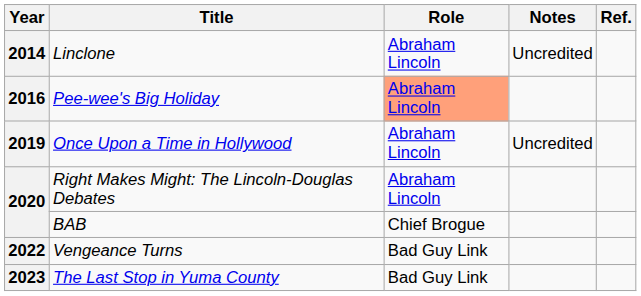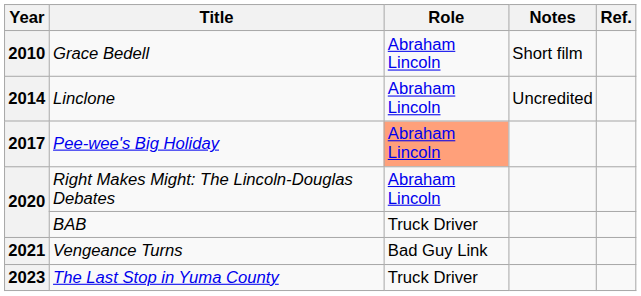 <table class="wikitable plainrowheaders">
 <tr>
 <th scope="col">Year</th>
 <th scope="col">Title</th>
 <th scope="col">Role</th>
 <th scope="col" class="unsortable">Notes</th>
 <th scope="col">Ref.</th>
 </tr>
 <tr>
+<th scope="row">2010</th>
+<td><em>Grace Bedell</em></td>
+<td><a href='#'>Abraham Lincoln</a></td>
+<td>Short film</td>
+<td align="center"></td>
+</tr>
+<tr>
 <th scope="row">2014</th>
 <td><em>Linclone</em></td>
 <td><a href='#'>Abraham Lincoln</a></td>
 <td>Uncredited</td>
 <td align="center"></td>
 </tr>
 <tr>
-<th scope="row">2016</th>
+<th scope="row">2017</th>
 <td><em><a href='#'>Pee-wee's Big Holiday</a></em></td>
 <td style="background: lightsalmon;"><a href='#'>Abraham Lincoln</a></td>
 <td></td>
-<td align="center"></td>
-</tr>
-<tr>
-<th scope="row">2019</th>
-<td><em><a href='#'>Once Upon a Time in Hollywood</a></em></td>
-<td><a href='#'>Abraham Lincoln</a></td>
-<td>Uncredited</td>
 <td align="center"></td>
 </tr>
 <tr>
 <th scope="row" rowspan="2">2020</th>
 <td><em>Right Makes Might: The Lincoln-Douglas Debates</em></td>
 <td><a href='#'>Abraham Lincoln</a></td>
 <td></td>
 <td align="center"></td>
 </tr>
 <tr>
 <td><em>BAB</em></td>
-<td>Chief Brogue</td>
+<td>Truck Driver</td>
 <td></td>
 <td></td>
 </tr>
 <tr>
-<th scope="row">2022</th>
+<th scope="row">2021</th>
 <td><em>Vengeance Turns</em></td>
 <td>Bad Guy Link</td>
 <td></td>
 <td></td>
 </tr>
 <tr>
 <th scope="row">2023</th>
 <td><em><a href='#'>The Last Stop in Yuma County</a></em></td>
-<td>Bad Guy Link</td>
+<td>Truck Driver</td>
 <td></td>
 <td align="center"></td>
 </tr>
 </table>
